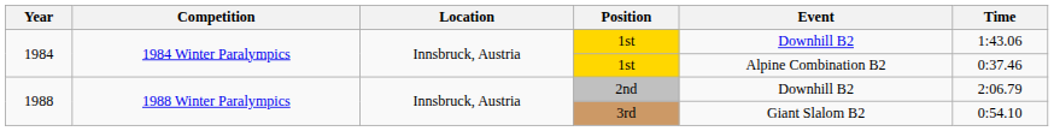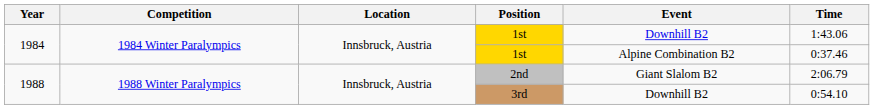 <table class="wikitable" width=65% style="font-size:90%; text-align:center;">
 <tr>
 <th>Year</th>
 <th>Competition</th>
 <th>Location</th>
 <th>Position</th>
 <th>Event</th>
 <th>Time</th>
 </tr>
 <tr>
 <td rowspan=2>1984</td>
 <td rowspan=2><a href='#'>1984 Winter Paralympics</a></td>
 <td rowspan=2>Innsbruck, Austria</td>
 <td bgcolor=gold>1st</td>
 <td><a href='#'>Downhill B2</a></td>
 <td>1:43.06</td>
 </tr>
 <tr>
 <td bgcolor=gold>1st</td>
 <td>Alpine Combination B2</td>
 <td>0:37.46</td>
 </tr>
 <tr>
 <td rowspan=2>1988</td>
 <td rowspan=2><a href='#'>1988 Winter Paralympics</a></td>
 <td rowspan=2>Innsbruck, Austria</td>
 <td bgcolor=silver>2nd</td>
-<td>Downhill B2</td>
+<td>Giant Slalom B2</td>
 <td>2:06.79</td>
 </tr>
 <tr>
 <td bgcolor=cc9966>3rd</td>
-<td>Giant Slalom B2</td>
+<td>Downhill B2</td>
 <td>0:54.10</td>
 </tr>
 </table>
